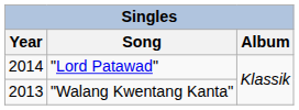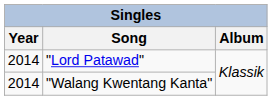 <table class="wikitable">
 <tr>
 <th colspan="3" style="background:LightSteelBlue;">Singles</th>
 </tr>
 <tr>
 <th>Year</th>
 <th>Song</th>
 <th>Album</th>
 </tr>
 <tr>
 <td>2014</td>
 <td>"<a href='#'>Lord Patawad</a>"</td>
 <td rowspan=2><em>Klassik</em></td>
 </tr>
 <tr>
-<td>2013</td>
+<td>2014</td>
 <td>"Walang Kwentang Kanta"</td>
 </tr>
 </table>
